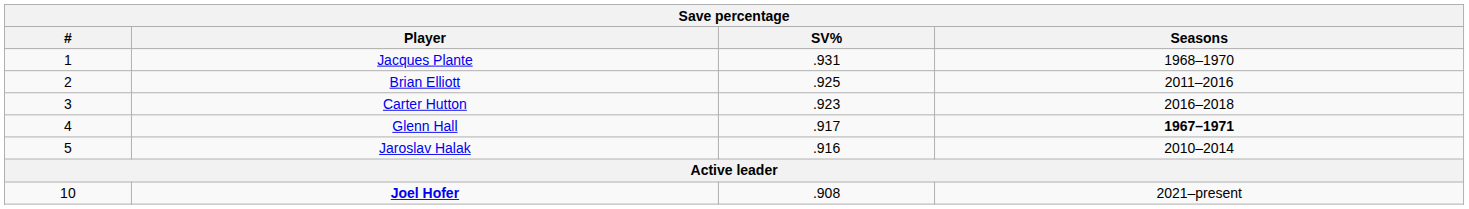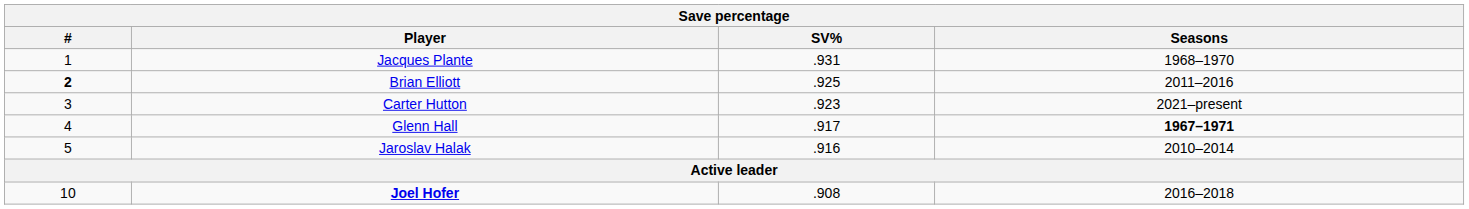 <table class="wikitable" style="text-align: center; font-size: 95%" width="80%">
 <tr>
 <th colspan="4">Save percentage</th>
 </tr>
 <tr>
 <th>#</th>
 <th>Player</th>
 <th>SV%</th>
 <th>Seasons</th>
 </tr>
 <tr>
 <td>1</td>
 <td><a href='#'>Jacques Plante</a></td>
 <td>.931</td>
 <td>1968–1970</td>
 </tr>
 <tr>
-<td>2</td>
+<td><strong>2</strong></td>
 <td><a href='#'>Brian Elliott</a></td>
 <td>.925</td>
 <td>2011–2016</td>
 </tr>
 <tr>
 <td>3</td>
 <td><a href='#'>Carter Hutton</a></td>
 <td>.923</td>
-<td>2016–2018</td>
+<td>2021–present</td>
 </tr>
 <tr>
 <td>4</td>
 <td><a href='#'>Glenn Hall</a></td>
 <td>.917</td>
 <td><strong>1967–1971</strong></td>
 </tr>
 <tr>
 <td>5</td>
 <td><a href='#'>Jaroslav Halak</a></td>
 <td>.916</td>
 <td>2010–2014</td>
 </tr>
 <tr>
 <th colspan="4">Active leader</th>
 </tr>
 <tr>
 <td>10</td>
 <td><strong><a href='#'>Joel Hofer</a></strong></td>
 <td>.908</td>
-<td>2021–present</td>
+<td>2016–2018</td>
 </tr>
 </table>
